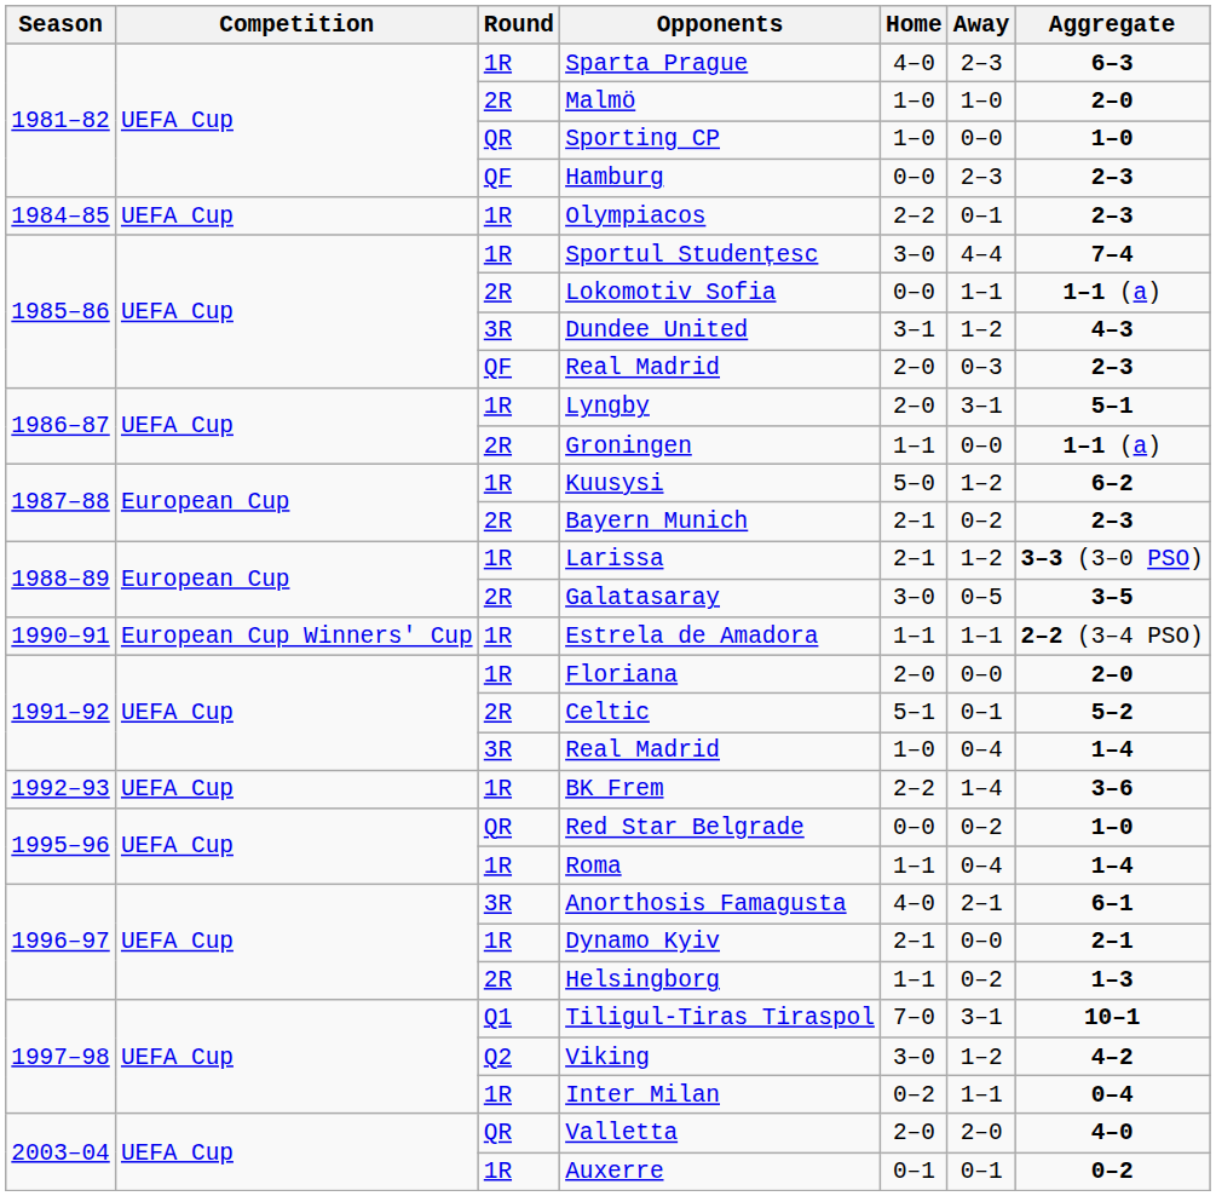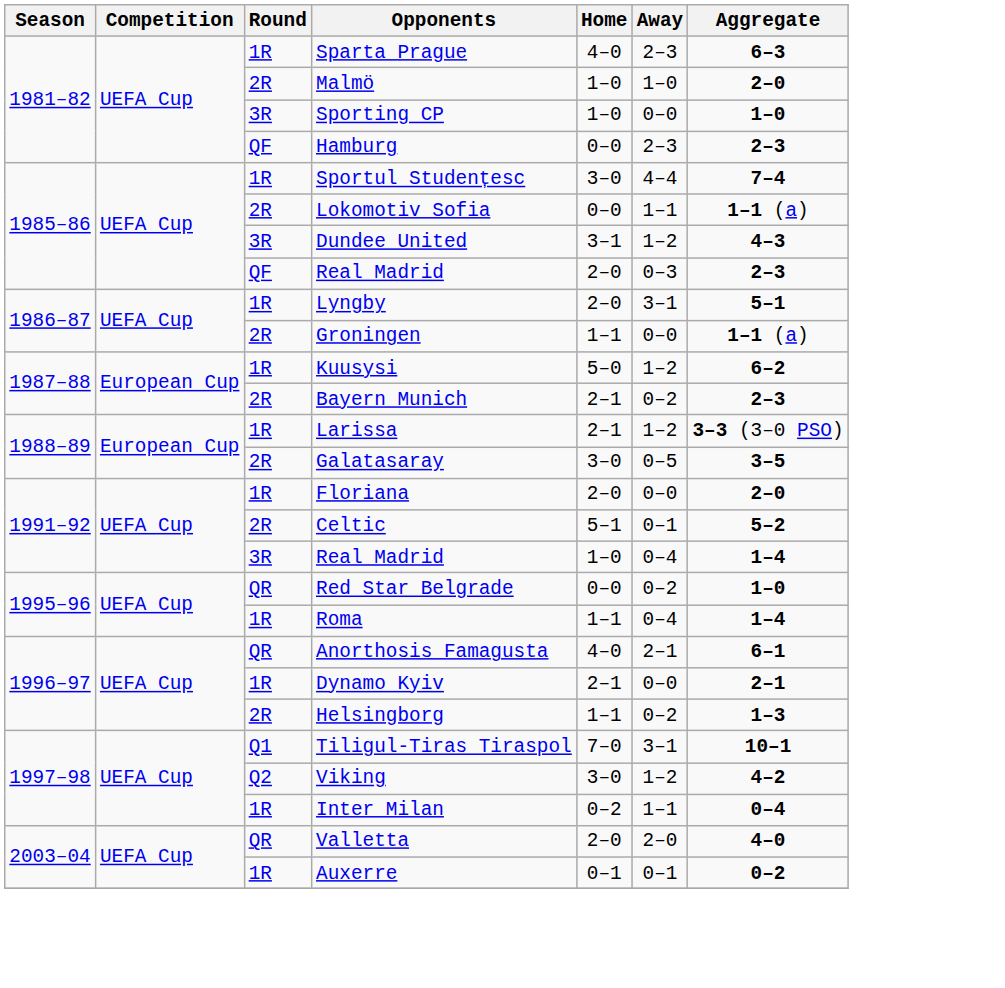 <table class="wikitable">
 <tr>
 <th>Season</th>
 <th>Competition</th>
 <th>Round</th>
 <th>Opponents</th>
 <th>Home</th>
 <th>Away</th>
 <th>Aggregate</th>
 </tr>
 <tr>
 <td rowspan="4"><a href='#'>1981–82</a></td>
 <td rowspan="4"><a href='#'>UEFA Cup</a></td>
 <td><a href='#'>1R</a></td>
 <td> <a href='#'>Sparta Prague</a></td>
 <td style="text-align:center;">4–0</td>
 <td style="text-align:center;">2–3</td>
 <td style="text-align:center;"><strong>6–3</strong></td>
 </tr>
 <tr>
 <td><a href='#'>2R</a></td>
 <td> <a href='#'>Malmö</a></td>
 <td style="text-align:center;">1–0</td>
 <td style="text-align:center;">1–0</td>
 <td style="text-align:center;"><strong>2–0</strong></td>
 </tr>
 <tr>
-<td><a href='#'>QR</a></td>
+<td><a href='#'>3R</a></td>
 <td> <a href='#'>Sporting CP</a></td>
 <td style="text-align:center;">1–0</td>
 <td style="text-align:center;">0–0</td>
 <td style="text-align:center;"><strong>1–0</strong></td>
 </tr>
 <tr>
 <td><a href='#'>QF</a></td>
 <td> <a href='#'>Hamburg</a></td>
 <td style="text-align:center;">0–0</td>
 <td style="text-align:center;">2–3</td>
-<td style="text-align:center;"><strong>2–3</strong></td>
-</tr>
-<tr>
-<td><a href='#'>1984–85</a></td>
-<td><a href='#'>UEFA Cup</a></td>
-<td><a href='#'>1R</a></td>
-<td> <a href='#'>Olympiacos</a></td>
-<td style="text-align:center;">2–2</td>
-<td style="text-align:center;">0–1</td>
 <td style="text-align:center;"><strong>2–3</strong></td>
 </tr>
 <tr>
 <td rowspan="4"><a href='#'>1985–86</a></td>
 <td rowspan="4"><a href='#'>UEFA Cup</a></td>
 <td><a href='#'>1R</a></td>
 <td> <a href='#'>Sportul Studențesc</a></td>
 <td style="text-align:center;">3–0</td>
 <td style="text-align:center;">4–4</td>
 <td style="text-align:center;"><strong>7–4</strong></td>
 </tr>
 <tr>
 <td><a href='#'>2R</a></td>
 <td> <a href='#'>Lokomotiv Sofia</a></td>
 <td style="text-align:center;">0–0</td>
 <td style="text-align:center;">1–1</td>
 <td style="text-align:center;"><strong>1–1</strong> (<a href='#'>a</a>)</td>
 </tr>
 <tr>
 <td><a href='#'>3R</a></td>
 <td> <a href='#'>Dundee United</a></td>
 <td style="text-align:center;">3–1</td>
 <td style="text-align:center;">1–2</td>
 <td style="text-align:center;"><strong>4–3</strong></td>
 </tr>
 <tr>
 <td><a href='#'>QF</a></td>
 <td> <a href='#'>Real Madrid</a></td>
 <td style="text-align:center;">2–0</td>
 <td style="text-align:center;">0–3</td>
 <td style="text-align:center;"><strong>2–3</strong></td>
 </tr>
 <tr>
 <td rowspan="2"><a href='#'>1986–87</a></td>
 <td rowspan="2"><a href='#'>UEFA Cup</a></td>
 <td><a href='#'>1R</a></td>
 <td> <a href='#'>Lyngby</a></td>
 <td style="text-align:center;">2–0</td>
 <td style="text-align:center;">3–1</td>
 <td style="text-align:center;"><strong>5–1</strong></td>
 </tr>
 <tr>
 <td><a href='#'>2R</a></td>
 <td> <a href='#'>Groningen</a></td>
 <td style="text-align:center;">1–1</td>
 <td style="text-align:center;">0–0</td>
 <td style="text-align:center;"><strong>1–1</strong> (<a href='#'>a</a>)</td>
 </tr>
 <tr>
 <td rowspan="2"><a href='#'>1987–88</a></td>
 <td rowspan="2"><a href='#'>European Cup</a></td>
 <td><a href='#'>1R</a></td>
 <td> <a href='#'>Kuusysi</a></td>
 <td style="text-align:center;">5–0</td>
 <td style="text-align:center;">1–2</td>
 <td style="text-align:center;"><strong>6–2</strong></td>
 </tr>
 <tr>
 <td><a href='#'>2R</a></td>
 <td> <a href='#'>Bayern Munich</a></td>
 <td style="text-align:center;">2–1</td>
 <td style="text-align:center;">0–2</td>
 <td style="text-align:center;"><strong>2–3</strong></td>
 </tr>
 <tr>
 <td rowspan="2"><a href='#'>1988–89</a></td>
 <td rowspan="2"><a href='#'>European Cup</a></td>
 <td><a href='#'>1R</a></td>
 <td> <a href='#'>Larissa</a></td>
 <td style="text-align:center;">2–1</td>
 <td style="text-align:center;">1–2</td>
 <td style="text-align:center;"><strong>3–3</strong> (3–0 <a href='#'>PSO</a>)</td>
 </tr>
 <tr>
 <td><a href='#'>2R</a></td>
 <td> <a href='#'>Galatasaray</a></td>
 <td style="text-align:center;">3–0</td>
 <td style="text-align:center;">0–5</td>
 <td style="text-align:center;"><strong>3–5</strong></td>
 </tr>
 <tr>
-<td><a href='#'>1990–91</a></td>
-<td><a href='#'>European Cup Winners' Cup</a></td>
-<td><a href='#'>1R</a></td>
-<td> <a href='#'>Estrela de Amadora</a></td>
-<td style="text-align:center;">1–1</td>
-<td style="text-align:center;">1–1</td>
-<td style="text-align:center;"><strong>2–2</strong> (3–4 PSO)</td>
-</tr>
-<tr>
 <td rowspan="3"><a href='#'>1991–92</a></td>
 <td rowspan="3"><a href='#'>UEFA Cup</a></td>
 <td><a href='#'>1R</a></td>
 <td> <a href='#'>Floriana</a></td>
 <td style="text-align:center;">2–0</td>
 <td style="text-align:center;">0–0</td>
 <td style="text-align:center;"><strong>2–0</strong></td>
 </tr>
 <tr>
 <td><a href='#'>2R</a></td>
 <td> <a href='#'>Celtic</a></td>
 <td style="text-align:center;">5–1</td>
 <td style="text-align:center;">0–1</td>
 <td style="text-align:center;"><strong>5–2</strong></td>
 </tr>
 <tr>
 <td><a href='#'>3R</a></td>
 <td> <a href='#'>Real Madrid</a></td>
 <td style="text-align:center;">1–0</td>
 <td style="text-align:center;">0–4</td>
 <td style="text-align:center;"><strong>1–4</strong></td>
 </tr>
 <tr>
-<td><a href='#'>1992–93</a></td>
-<td><a href='#'>UEFA Cup</a></td>
-<td><a href='#'>1R</a></td>
-<td> <a href='#'>BK Frem</a></td>
-<td style="text-align:center;">2–2</td>
-<td style="text-align:center;">1–4</td>
-<td style="text-align:center;"><strong>3–6</strong></td>
-</tr>
-<tr>
 <td rowspan="2"><a href='#'>1995–96</a></td>
 <td rowspan="2"><a href='#'>UEFA Cup</a></td>
 <td><a href='#'>QR</a></td>
 <td> <a href='#'>Red Star Belgrade</a></td>
 <td style="text-align:center;">0–0</td>
 <td style="text-align:center;">0–2</td>
 <td style="text-align:center;"><strong>1–0</strong></td>
 </tr>
 <tr>
 <td><a href='#'>1R</a></td>
 <td> <a href='#'>Roma</a></td>
 <td style="text-align:center;">1–1</td>
 <td style="text-align:center;">0–4</td>
 <td style="text-align:center;"><strong>1–4</strong></td>
 </tr>
 <tr>
 <td rowspan="3"><a href='#'>1996–97</a></td>
 <td rowspan="3"><a href='#'>UEFA Cup</a></td>
-<td><a href='#'>3R</a></td>
+<td><a href='#'>QR</a></td>
 <td> <a href='#'>Anorthosis Famagusta</a></td>
 <td style="text-align:center;">4–0</td>
 <td style="text-align:center;">2–1</td>
 <td style="text-align:center;"><strong>6–1</strong></td>
 </tr>
 <tr>
 <td><a href='#'>1R</a></td>
 <td> <a href='#'>Dynamo Kyiv</a></td>
 <td style="text-align:center;">2–1</td>
 <td style="text-align:center;">0–0</td>
 <td style="text-align:center;"><strong>2–1</strong></td>
 </tr>
 <tr>
 <td><a href='#'>2R</a></td>
 <td> <a href='#'>Helsingborg</a></td>
 <td style="text-align:center;">1–1</td>
 <td style="text-align:center;">0–2</td>
 <td style="text-align:center;"><strong>1–3</strong></td>
 </tr>
 <tr>
 <td rowspan="3"><a href='#'>1997–98</a></td>
 <td rowspan="3"><a href='#'>UEFA Cup</a></td>
 <td><a href='#'>Q1</a></td>
 <td> <a href='#'>Tiligul-Tiras Tiraspol</a></td>
 <td style="text-align:center;">7–0</td>
 <td style="text-align:center;">3–1</td>
 <td style="text-align:center;"><strong>10–1</strong></td>
 </tr>
 <tr>
 <td><a href='#'>Q2</a></td>
 <td> <a href='#'>Viking</a></td>
 <td style="text-align:center;">3–0</td>
 <td style="text-align:center;">1–2</td>
 <td style="text-align:center;"><strong>4–2</strong></td>
 </tr>
 <tr>
 <td><a href='#'>1R</a></td>
 <td> <a href='#'>Inter Milan</a></td>
 <td style="text-align:center;">0–2</td>
 <td style="text-align:center;">1–1</td>
 <td style="text-align:center;"><strong>0–4</strong></td>
 </tr>
 <tr>
 <td rowspan="2"><a href='#'>2003–04</a></td>
 <td rowspan="2"><a href='#'>UEFA Cup</a></td>
 <td><a href='#'>QR</a></td>
 <td> <a href='#'>Valletta</a></td>
 <td style="text-align:center;">2–0</td>
 <td style="text-align:center;">2–0</td>
 <td style="text-align:center;"><strong>4–0</strong></td>
 </tr>
 <tr>
 <td><a href='#'>1R</a></td>
 <td> <a href='#'>Auxerre</a></td>
 <td style="text-align:center;">0–1</td>
 <td style="text-align:center;">0–1</td>
 <td style="text-align:center;"><strong>0–2</strong></td>
 </tr>
 <tr>
 </tr>
 </table>
